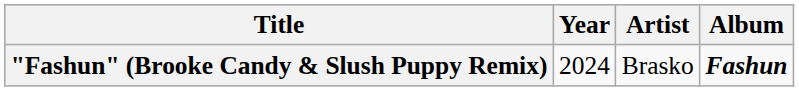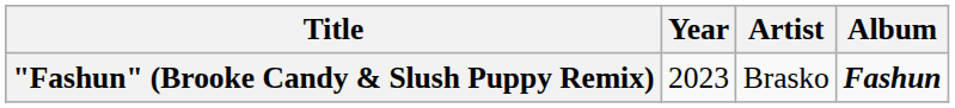 <table class="wikitable plainrowheaders" style="text-align:center;">
 <tr>
 <th scope="col">Title</th>
 <th scope="col">Year</th>
 <th scope="col">Artist</th>
 <th scope="col">Album</th>
 </tr>
 <tr>
 <th scope="row">"Fashun" (Brooke Candy & Slush Puppy Remix)</th>
-<td>2024</td>
+<td>2023</td>
 <td>Brasko</td>
 <td><strong><em>Fashun</em></strong></td>
 </tr>
 </table>
